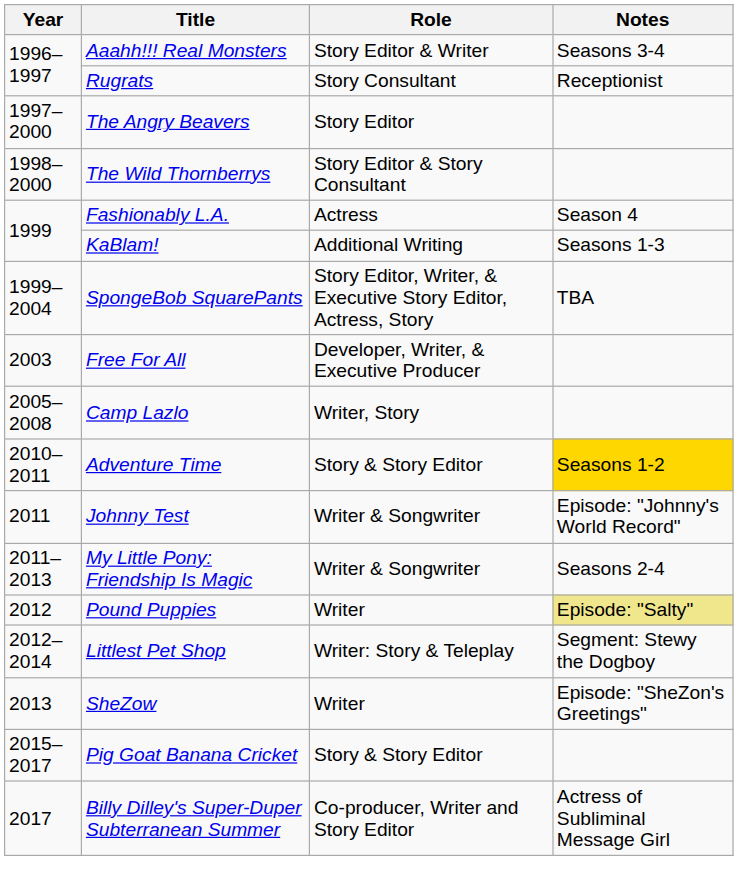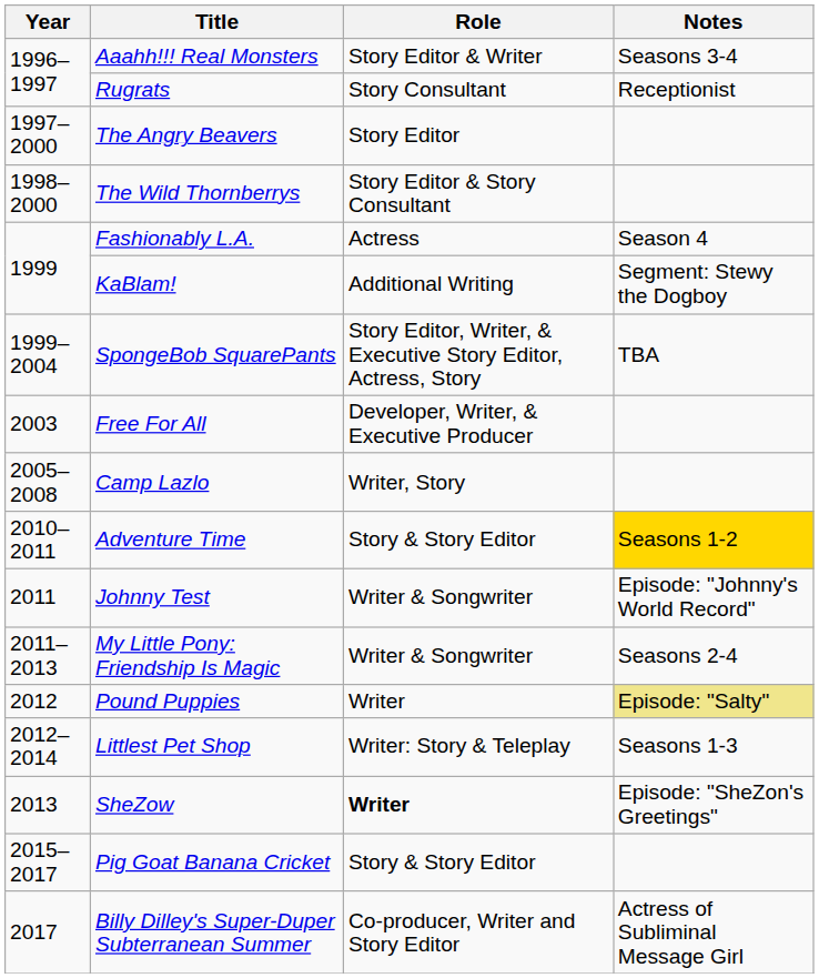 <table class="wikitable sortable">
 <tr>
 <th>Year</th>
 <th>Title</th>
 <th>Role</th>
 <th>Notes</th>
 </tr>
 <tr>
 <td rowspan="2">1996–1997</td>
 <td><em><a href='#'>Aaahh!!! Real Monsters</a></em></td>
 <td>Story Editor & Writer</td>
 <td>Seasons 3-4</td>
 </tr>
 <tr>
 <td><em><a href='#'>Rugrats</a></em></td>
 <td>Story Consultant</td>
 <td>Receptionist</td>
 </tr>
 <tr>
 <td>1997–2000</td>
 <td><em><a href='#'>The Angry Beavers</a></em></td>
 <td>Story Editor</td>
 <td></td>
 </tr>
 <tr>
 <td>1998–2000</td>
 <td><em><a href='#'>The Wild Thornberrys</a></em></td>
 <td>Story Editor & Story Consultant</td>
 <td></td>
 </tr>
 <tr>
 <td rowspan="2">1999</td>
 <td><em><a href='#'>Fashionably L.A.</a></em></td>
 <td>Actress</td>
 <td>Season 4</td>
 </tr>
 <tr>
 <td><em><a href='#'>KaBlam!</a></em></td>
 <td>Additional Writing</td>
-<td>Seasons 1-3</td>
+<td>Segment: Stewy the Dogboy</td>
 </tr>
 <tr>
 <td>1999–2004</td>
 <td><em><a href='#'>SpongeBob SquarePants</a></em></td>
 <td>Story Editor, Writer, & Executive Story Editor, Actress, Story</td>
 <td>TBA</td>
 </tr>
 <tr>
 <td>2003</td>
 <td><a href='#'><em>Free For All</em></a></td>
 <td>Developer, Writer, & Executive Producer</td>
 <td></td>
 </tr>
 <tr>
 <td>2005–2008</td>
 <td><em><a href='#'>Camp Lazlo</a></em></td>
 <td>Writer, Story</td>
 <td></td>
 </tr>
 <tr>
 <td>2010–2011</td>
 <td><em><a href='#'>Adventure Time</a></em></td>
 <td>Story & Story Editor</td>
 <td style="background: gold;">Seasons 1-2</td>
 </tr>
 <tr>
 <td>2011</td>
 <td><em><a href='#'>Johnny Test</a></em></td>
 <td>Writer & Songwriter</td>
 <td>Episode: "Johnny's World Record"</td>
 </tr>
 <tr>
 <td>2011–2013</td>
 <td><em><a href='#'>My Little Pony: Friendship Is Magic</a></em></td>
 <td>Writer & Songwriter</td>
 <td>Seasons 2-4</td>
 </tr>
 <tr>
 <td>2012</td>
 <td><a href='#'><em>Pound Puppies</em></a></td>
 <td>Writer</td>
 <td style="background: khaki;">Episode: "Salty"</td>
 </tr>
 <tr>
 <td>2012–2014</td>
 <td><a href='#'><em>Littlest Pet Shop</em></a></td>
 <td>Writer: Story & Teleplay</td>
-<td>Segment: Stewy the Dogboy</td>
+<td>Seasons 1-3</td>
 </tr>
 <tr>
 <td>2013</td>
 <td><em><a href='#'>SheZow</a></em></td>
-<td>Writer</td>
+<td><strong>Writer</strong></td>
 <td>Episode: "SheZon's Greetings"</td>
 </tr>
 <tr>
 <td>2015–2017</td>
 <td><em><a href='#'>Pig Goat Banana Cricket</a></em></td>
 <td>Story & Story Editor</td>
 <td></td>
 </tr>
 <tr>
 <td>2017</td>
 <td><em><a href='#'>Billy Dilley's Super-Duper Subterranean Summer</a></em></td>
 <td>Co-producer, Writer and Story Editor</td>
 <td>Actress of Subliminal Message Girl</td>
 </tr>
 </table>
